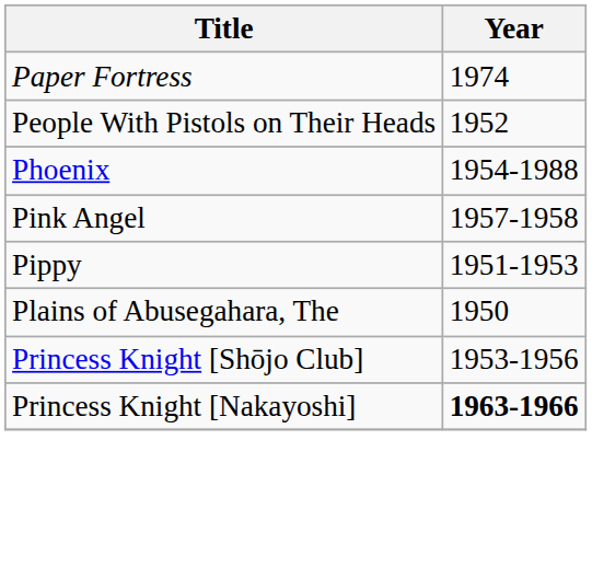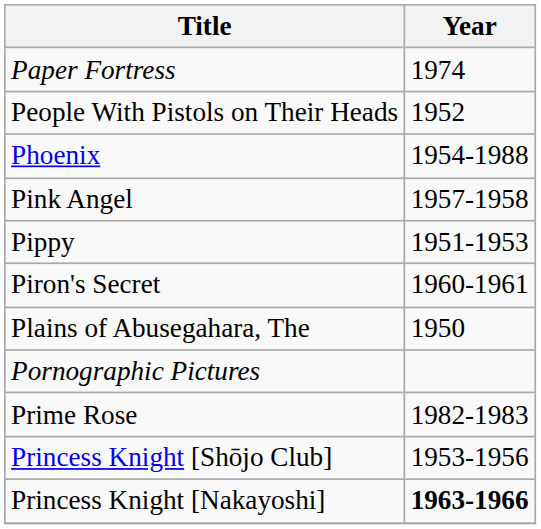 <table class="wikitable">
 <tr>
 <th>Title</th>
 <th>Year</th>
 </tr>
 <tr>
 <td><em>Paper Fortress</em></td>
 <td>1974</td>
 </tr>
 <tr>
 <td>People With Pistols on Their Heads</td>
 <td>1952</td>
 </tr>
 <tr>
 <td><a href='#'>Phoenix</a></td>
 <td>1954-1988</td>
 </tr>
 <tr>
 <td>Pink Angel</td>
 <td>1957-1958</td>
 </tr>
 <tr>
 <td>Pippy</td>
 <td>1951-1953</td>
 </tr>
 <tr>
+<td>Piron's Secret</td>
+<td>1960-1961</td>
+</tr>
+<tr>
 <td>Plains of Abusegahara, The</td>
 <td>1950</td>
+</tr>
+<tr>
+<td><em>Pornographic Pictures</em></td>
+<td></td>
+</tr>
+<tr>
+<td>Prime Rose</td>
+<td>1982-1983</td>
 </tr>
 <tr>
 <td><a href='#'>Princess Knight</a> [Shōjo Club]</td>
 <td>1953-1956</td>
 </tr>
 <tr>
 <td>Princess Knight [Nakayoshi]</td>
 <td><strong>1963-1966</strong></td>
 </tr>
 <tr>
 </tr>
 </table>
